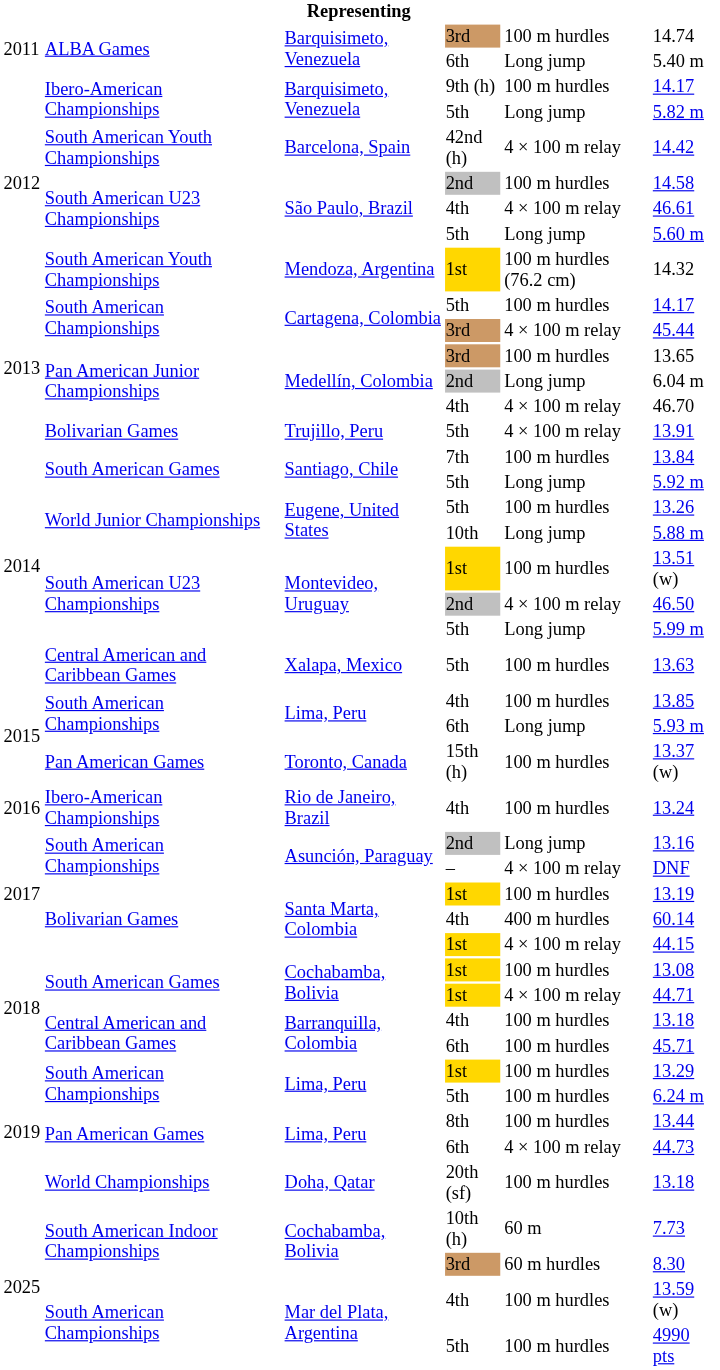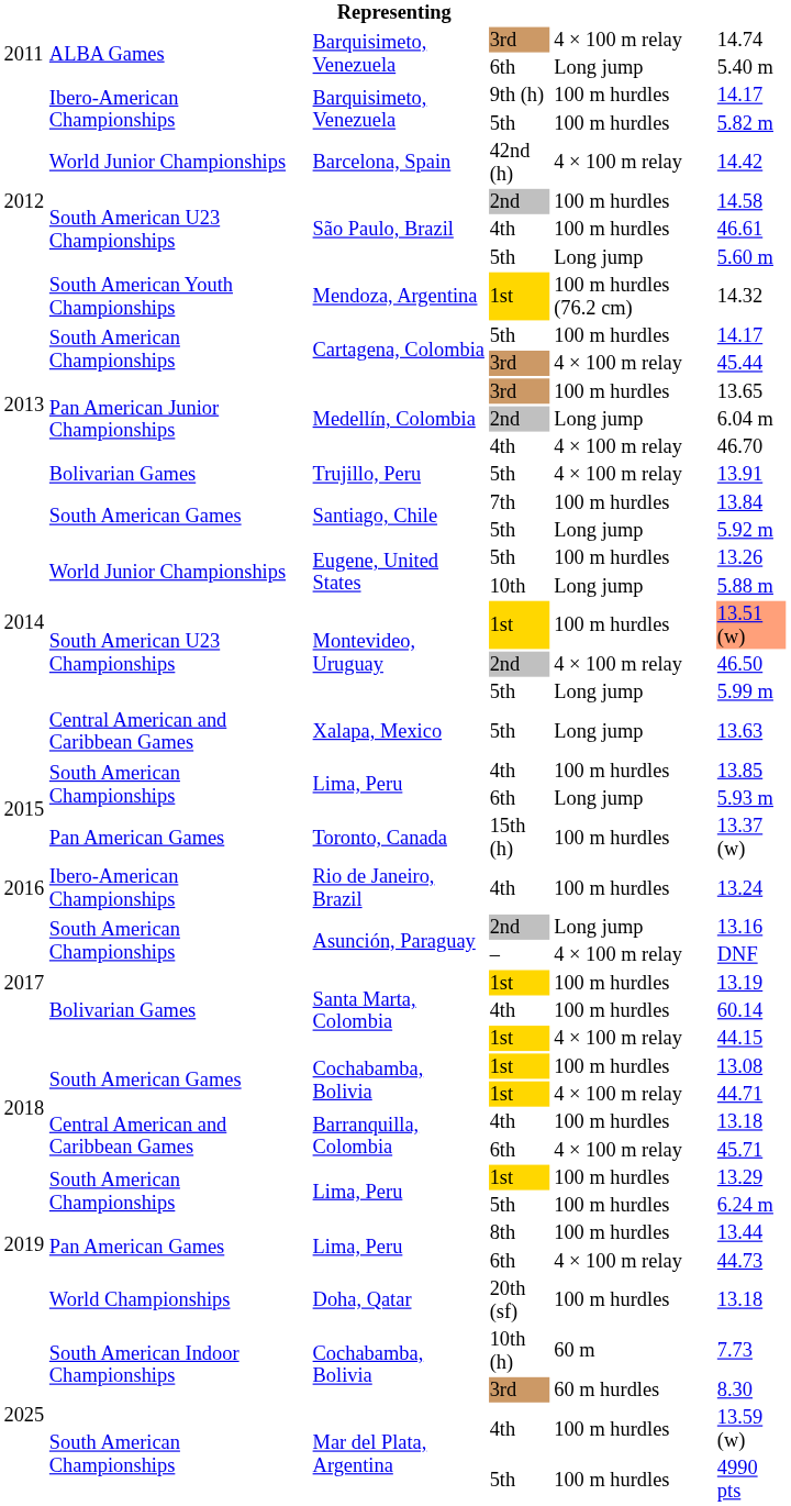 <table>
 <tr>
 <th colspan="6">Representing </th>
 </tr>
 <tr>
 <td rowspan=2>2011</td>
 <td rowspan=2><a href='#'>ALBA Games</a></td>
 <td rowspan=2><a href='#'>Barquisimeto, Venezuela</a></td>
 <td bgcolor=cc9966>3rd</td>
-<td>100 m hurdles</td>
+<td>4 × 100 m relay</td>
 <td>14.74</td>
 </tr>
 <tr>
 <td>6th</td>
 <td>Long jump</td>
 <td>5.40 m</td>
 </tr>
 <tr>
 <td rowspan=7>2012</td>
 <td rowspan=2><a href='#'>Ibero-American Championships</a></td>
 <td rowspan=2><a href='#'>Barquisimeto, Venezuela</a></td>
 <td>9th (h)</td>
 <td>100 m hurdles</td>
 <td><a href='#'>14.17</a></td>
 </tr>
 <tr>
 <td>5th</td>
-<td>Long jump</td>
+<td>100 m hurdles</td>
 <td><a href='#'>5.82 m</a></td>
 </tr>
 <tr>
-<td><a href='#'>South American Youth Championships</a></td>
+<td><a href='#'>World Junior Championships</a></td>
 <td><a href='#'>Barcelona, Spain</a></td>
 <td>42nd (h)</td>
 <td>4 × 100 m relay</td>
 <td><a href='#'>14.42</a></td>
 </tr>
 <tr>
 <td rowspan=3><a href='#'>South American U23 Championships</a></td>
 <td rowspan=3><a href='#'>São Paulo, Brazil</a></td>
 <td bgcolor=silver>2nd</td>
 <td>100 m hurdles</td>
 <td><a href='#'>14.58</a></td>
 </tr>
 <tr>
 <td>4th</td>
-<td>4 × 100 m relay</td>
+<td>100 m hurdles</td>
 <td><a href='#'>46.61</a></td>
 </tr>
 <tr>
 <td>5th</td>
 <td>Long jump</td>
 <td><a href='#'>5.60 m</a></td>
 </tr>
 <tr>
 <td><a href='#'>South American Youth Championships</a></td>
 <td><a href='#'>Mendoza, Argentina</a></td>
 <td bgcolor=gold>1st</td>
 <td>100 m hurdles (76.2 cm)</td>
 <td>14.32</td>
 </tr>
 <tr>
 <td rowspan=6>2013</td>
 <td rowspan=2><a href='#'>South American Championships</a></td>
 <td rowspan=2><a href='#'>Cartagena, Colombia</a></td>
 <td>5th</td>
 <td>100 m hurdles</td>
 <td><a href='#'>14.17</a></td>
 </tr>
 <tr>
 <td bgcolor=cc9966>3rd</td>
 <td>4 × 100 m relay</td>
 <td><a href='#'>45.44</a></td>
 </tr>
 <tr>
 <td rowspan=3><a href='#'>Pan American Junior Championships</a></td>
 <td rowspan=3><a href='#'>Medellín, Colombia</a></td>
 <td bgcolor=cc9966>3rd</td>
 <td>100 m hurdles</td>
 <td>13.65</td>
 </tr>
 <tr>
 <td bgcolor=silver>2nd</td>
 <td>Long jump</td>
 <td>6.04 m</td>
 </tr>
 <tr>
 <td>4th</td>
 <td>4 × 100 m relay</td>
 <td>46.70</td>
 </tr>
 <tr>
 <td><a href='#'>Bolivarian Games</a></td>
 <td><a href='#'>Trujillo, Peru</a></td>
 <td>5th</td>
 <td>4 × 100 m relay</td>
 <td><a href='#'>13.91</a></td>
 </tr>
 <tr>
 <td rowspan=8>2014</td>
 <td rowspan=2><a href='#'>South American Games</a></td>
 <td rowspan=2><a href='#'>Santiago, Chile</a></td>
 <td>7th</td>
 <td>100 m hurdles</td>
 <td><a href='#'>13.84</a></td>
 </tr>
 <tr>
 <td>5th</td>
 <td>Long jump</td>
 <td><a href='#'>5.92 m</a></td>
 </tr>
 <tr>
 <td rowspan=2><a href='#'>World Junior Championships</a></td>
 <td rowspan=2><a href='#'>Eugene, United States</a></td>
 <td>5th</td>
 <td>100 m hurdles</td>
 <td><a href='#'>13.26</a></td>
 </tr>
 <tr>
 <td>10th</td>
 <td>Long jump</td>
 <td><a href='#'>5.88 m</a></td>
 </tr>
 <tr>
 <td rowspan=3><a href='#'>South American U23 Championships</a></td>
 <td rowspan=3><a href='#'>Montevideo, Uruguay</a></td>
 <td bgcolor=gold>1st</td>
 <td>100 m hurdles</td>
-<td><a href='#'>13.51</a> (w)</td>
+<td style="background: lightsalmon;"><a href='#'>13.51</a> (w)</td>
 </tr>
 <tr>
 <td bgcolor=silver>2nd</td>
 <td>4 × 100 m relay</td>
 <td><a href='#'>46.50</a></td>
 </tr>
 <tr>
 <td>5th</td>
 <td>Long jump</td>
 <td><a href='#'>5.99 m</a></td>
 </tr>
 <tr>
 <td><a href='#'>Central American and Caribbean Games</a></td>
 <td><a href='#'>Xalapa, Mexico</a></td>
 <td>5th</td>
-<td>100 m hurdles</td>
+<td>Long jump</td>
 <td><a href='#'>13.63</a></td>
 </tr>
 <tr>
 <td rowspan=3>2015</td>
 <td rowspan=2><a href='#'>South American Championships</a></td>
 <td rowspan=2><a href='#'>Lima, Peru</a></td>
 <td>4th</td>
 <td>100 m hurdles</td>
 <td><a href='#'>13.85</a></td>
 </tr>
 <tr>
 <td>6th</td>
 <td>Long jump</td>
 <td><a href='#'>5.93 m</a></td>
 </tr>
 <tr>
 <td><a href='#'>Pan American Games</a></td>
 <td><a href='#'>Toronto, Canada</a></td>
 <td>15th (h)</td>
 <td>100 m hurdles</td>
 <td><a href='#'>13.37</a> (w)</td>
 </tr>
 <tr>
 <td>2016</td>
 <td><a href='#'>Ibero-American Championships</a></td>
 <td><a href='#'>Rio de Janeiro, Brazil</a></td>
 <td>4th</td>
 <td>100 m hurdles</td>
 <td><a href='#'>13.24</a></td>
 </tr>
 <tr>
 <td rowspan=5>2017</td>
 <td rowspan=2><a href='#'>South American Championships</a></td>
 <td rowspan=2><a href='#'>Asunción, Paraguay</a></td>
 <td bgcolor=silver>2nd</td>
 <td>Long jump</td>
 <td><a href='#'>13.16</a></td>
 </tr>
 <tr>
 <td>–</td>
 <td>4 × 100 m relay</td>
 <td><a href='#'>DNF</a></td>
 </tr>
 <tr>
 <td rowspan=3><a href='#'>Bolivarian Games</a></td>
 <td rowspan=3><a href='#'>Santa Marta, Colombia</a></td>
 <td bgcolor=gold>1st</td>
 <td>100 m hurdles</td>
 <td><a href='#'>13.19</a></td>
 </tr>
 <tr>
 <td>4th</td>
-<td>400 m hurdles</td>
+<td>100 m hurdles</td>
 <td><a href='#'>60.14</a></td>
 </tr>
 <tr>
 <td bgcolor=gold>1st</td>
 <td>4 × 100 m relay</td>
 <td><a href='#'>44.15</a></td>
 </tr>
 <tr>
 <td rowspan=4>2018</td>
 <td rowspan=2><a href='#'>South American Games</a></td>
 <td rowspan=2><a href='#'>Cochabamba, Bolivia</a></td>
 <td bgcolor=gold>1st</td>
 <td>100 m hurdles</td>
 <td><a href='#'>13.08</a></td>
 </tr>
 <tr>
 <td bgcolor=gold>1st</td>
 <td>4 × 100 m relay</td>
 <td><a href='#'>44.71</a></td>
 </tr>
 <tr>
 <td rowspan=2><a href='#'>Central American and Caribbean Games</a></td>
 <td rowspan=2><a href='#'>Barranquilla, Colombia</a></td>
 <td>4th</td>
 <td>100 m hurdles</td>
 <td><a href='#'>13.18</a></td>
 </tr>
 <tr>
 <td>6th</td>
-<td>100 m hurdles</td>
+<td>4 × 100 m relay</td>
 <td><a href='#'>45.71</a></td>
 </tr>
 <tr>
 <td rowspan=5>2019</td>
 <td rowspan=2><a href='#'>South American Championships</a></td>
 <td rowspan=2><a href='#'>Lima, Peru</a></td>
 <td bgcolor=gold>1st</td>
 <td>100 m hurdles</td>
 <td><a href='#'>13.29</a></td>
 </tr>
 <tr>
 <td>5th</td>
 <td>100 m hurdles</td>
 <td><a href='#'>6.24 m</a></td>
 </tr>
 <tr>
 <td rowspan=2><a href='#'>Pan American Games</a></td>
 <td rowspan=2><a href='#'>Lima, Peru</a></td>
 <td>8th</td>
 <td>100 m hurdles</td>
 <td><a href='#'>13.44</a></td>
 </tr>
 <tr>
 <td>6th</td>
 <td>4 × 100 m relay</td>
 <td><a href='#'>44.73</a></td>
 </tr>
 <tr>
 <td><a href='#'>World Championships</a></td>
 <td><a href='#'>Doha, Qatar</a></td>
 <td>20th (sf)</td>
 <td>100 m hurdles</td>
 <td><a href='#'>13.18</a></td>
 </tr>
 <tr>
 <td rowspan=4>2025</td>
 <td rowspan=2><a href='#'>South American Indoor Championships</a></td>
 <td rowspan=2><a href='#'>Cochabamba, Bolivia</a></td>
 <td>10th (h)</td>
 <td>60 m</td>
 <td><a href='#'>7.73</a></td>
 </tr>
 <tr>
 <td bgcolor=cc9966>3rd</td>
 <td>60 m hurdles</td>
 <td><a href='#'>8.30</a></td>
 </tr>
 <tr>
 <td rowspan=2><a href='#'>South American Championships</a></td>
 <td rowspan=2><a href='#'>Mar del Plata, Argentina</a></td>
 <td>4th</td>
 <td>100 m hurdles</td>
 <td><a href='#'>13.59</a> (w)</td>
 </tr>
 <tr>
 <td>5th</td>
 <td>100 m hurdles</td>
 <td><a href='#'>4990 pts</a></td>
 </tr>
 </table>
